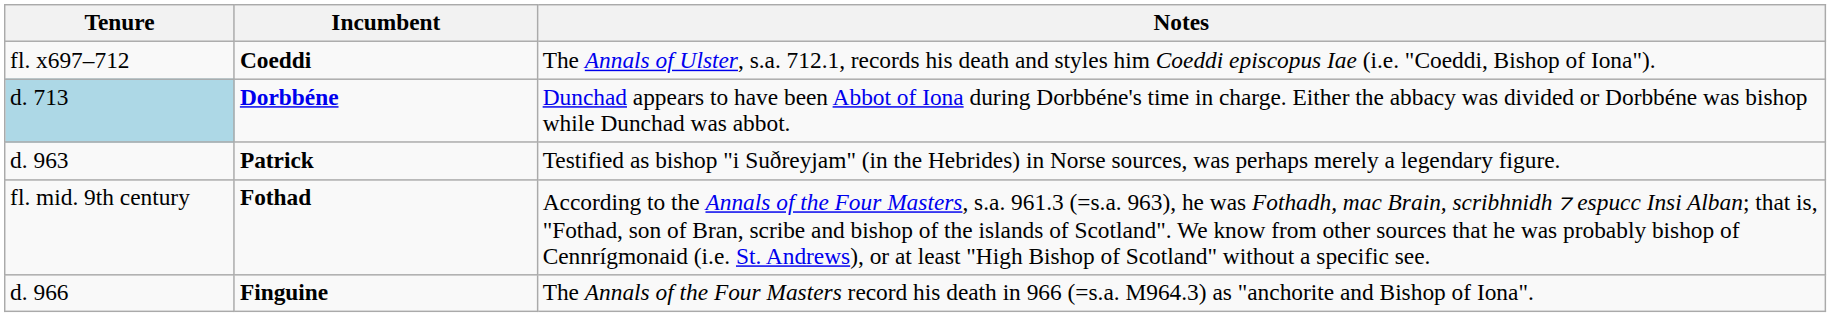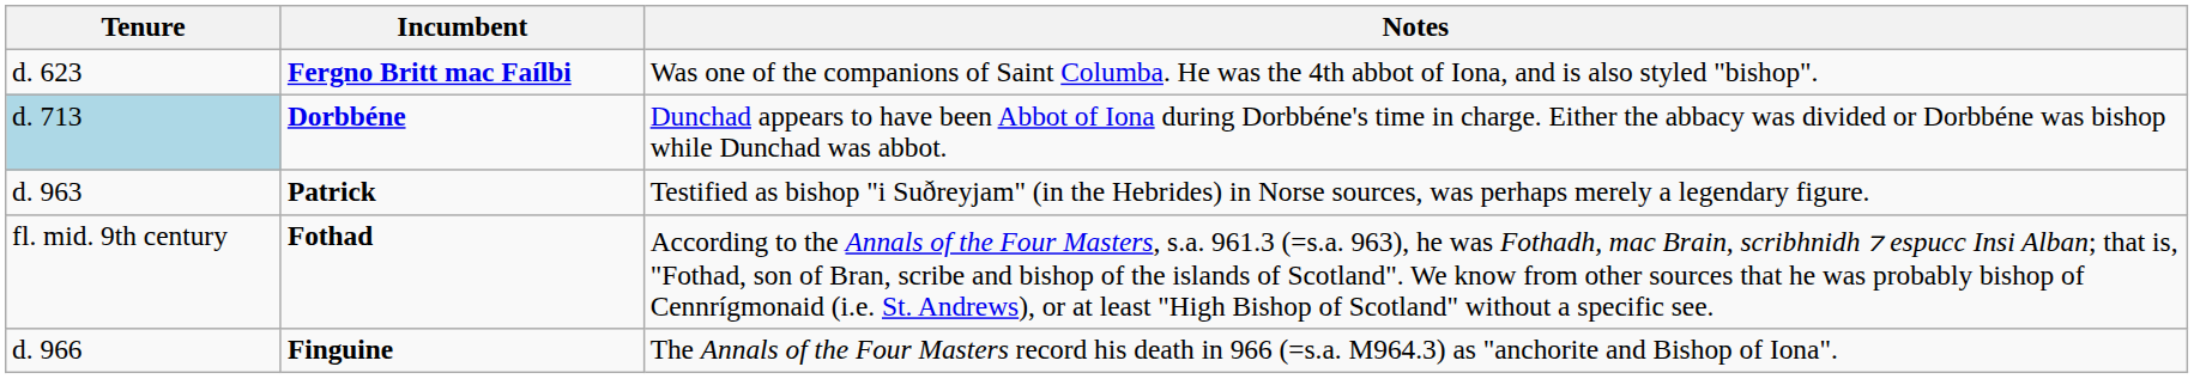 <table class="wikitable">
 <tr>
 <th width=150>Tenure</th>
 <th width=200>Incumbent</th>
 <th>Notes</th>
 </tr>
 <tr valign=top>
-<td>fl. x697–712</td>
-<td><strong>Coeddi</strong></td>
-<td>The <em><a href='#'>Annals of Ulster</a></em>, s.a. 712.1, records his death and styles him <em>Coeddi episcopus Iae</em> (i.e. "Coeddi, Bishop of Iona").</td>
+<td>d. 623</td>
+<td><strong><a href='#'>Fergno Britt mac Faílbi</a></strong></td>
+<td>Was one of the companions of Saint <a href='#'>Columba</a>. He was the 4th abbot of Iona, and is also styled "bishop".</td>
 </tr>
 <tr valign=top>
 <td style="background: lightblue;">d. 713</td>
 <td><strong><a href='#'>Dorbbéne</a></strong></td>
 <td><a href='#'>Dunchad</a> appears to have been <a href='#'>Abbot of Iona</a> during Dorbbéne's time in charge. Either the abbacy was divided or Dorbbéne was bishop while Dunchad was abbot.</td>
 </tr>
 <tr valign=top>
 <td>d. 963</td>
 <td><strong>Patrick</strong></td>
 <td>Testified as bishop "i Suðreyjam" (in the Hebrides) in Norse sources, was perhaps merely a legendary figure.</td>
 </tr>
 <tr valign=top>
 <td>fl. mid. 9th century</td>
 <td><strong>Fothad</strong></td>
 <td>According to the <em><a href='#'>Annals of the Four Masters</a></em>, s.a. 961.3 (=s.a. 963), he was <em>Fothadh, mac Brain, scribhnidh ⁊ espucc Insi Alban</em>; that is, "Fothad, son of Bran, scribe and bishop of the islands of Scotland". We know from other sources that he was probably bishop of Cennrígmonaid (i.e. <a href='#'>St. Andrews</a>), or at least "High Bishop of Scotland" without a specific see.</td>
 </tr>
 <tr valign=top>
 <td>d. 966</td>
 <td><strong>Finguine</strong></td>
 <td>The <em>Annals of the Four Masters</em> record his death in 966 (=s.a. M964.3) as "anchorite and Bishop of Iona".</td>
 </tr>
 </table>
